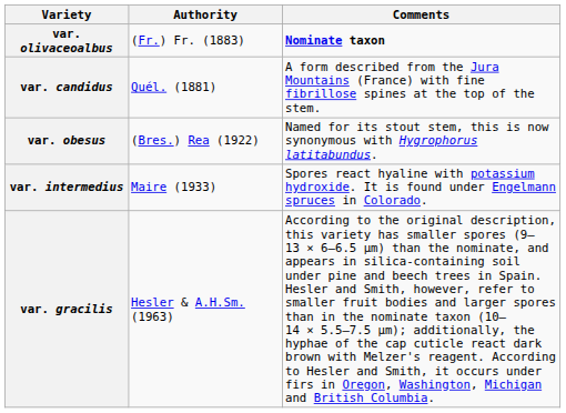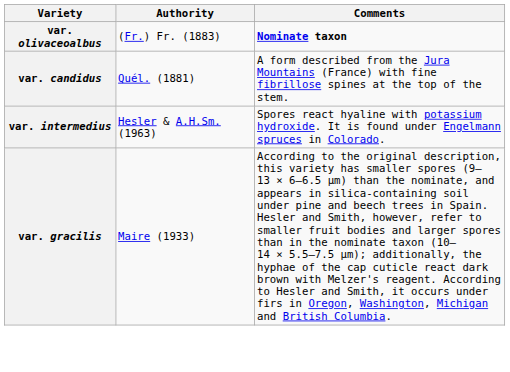 <table class="wikitable plainrowheaders">
 <tr>
 <th scope=col style="width:20%;">Variety</th>
 <th scope=col style="width:25%;">Authority</th>
 <th scope=col style="width:45%;">Comments</th>
 </tr>
 <tr>
 <th scope=row>var. <em>olivaceoalbus</em></th>
 <td><span>(<a href='#'>Fr.</a>) Fr.</span> (1883)</td>
 <td><strong><a href='#'>Nominate</a> taxon</strong></td>
 </tr>
 <tr>
 <th scope=row>var. <em>candidus</em></th>
 <td><span><a href='#'>Quél.</a></span> (1881)</td>
 <td>A form described from the <a href='#'>Jura Mountains</a> (France) with fine <a href='#'>fibrillose</a> spines at the top of the stem.</td>
 </tr>
 <tr>
-<th scope=row>var. <em>obesus</em></th>
-<td><span>(<a href='#'>Bres.</a>) <a href='#'>Rea</a></span> (1922)</td>
-<td>Named for its stout stem, this is now synonymous with <em><a href='#'>Hygrophorus latitabundus</a></em>.</td>
-</tr>
-<tr>
 <th scope=row>var. <em>intermedius</em></th>
-<td><span><a href='#'>Maire</a></span> (1933)</td>
+<td><span><a href='#'>Hesler</a> & <a href='#'>A.H.Sm.</a></span> (1963)</td>
 <td>Spores react hyaline with <a href='#'>potassium hydroxide</a>. It is found under <a href='#'>Engelmann spruces</a> in <a href='#'>Colorado</a>.</td>
 </tr>
 <tr>
 <th scope=row>var. <em>gracilis</em></th>
-<td><span><a href='#'>Hesler</a> & <a href='#'>A.H.Sm.</a></span> (1963)</td>
+<td><span><a href='#'>Maire</a></span> (1933)</td>
 <td>According to the original description, this variety has smaller spores (9–13 × 6–6.5 μm) than the nominate, and appears in silica-containing soil under pine and beech trees in Spain. Hesler and Smith, however, refer to smaller fruit bodies and larger spores than in the nominate taxon (10–14 × 5.5–7.5 μm); additionally, the hyphae of the cap cuticle react dark brown with Melzer's reagent. According to Hesler and Smith, it occurs under firs in <a href='#'>Oregon</a>, <a href='#'>Washington</a>, <a href='#'>Michigan</a> and <a href='#'>British Columbia</a>.</td>
 </tr>
 </table>
